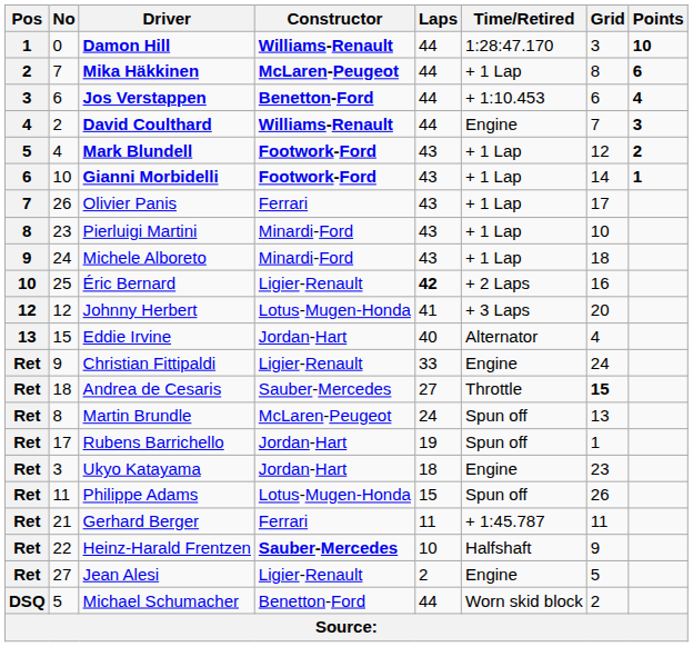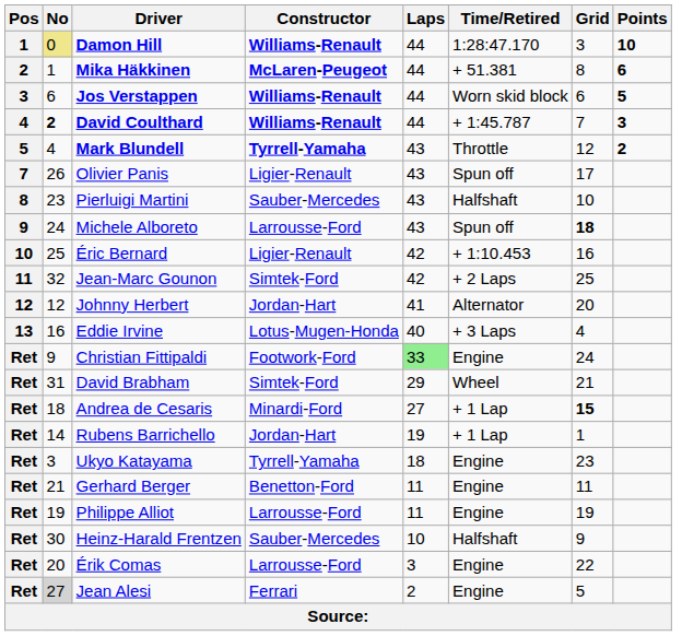 <table class="wikitable" style="font-size: 95%;">
 <tr>
 <th>Pos</th>
 <th>No</th>
 <th>Driver</th>
 <th>Constructor</th>
 <th>Laps</th>
 <th>Time/Retired</th>
 <th>Grid</th>
 <th>Points</th>
 </tr>
 <tr>
 <th>1</th>
-<td>0</td>
+<td style="background: khaki;">0</td>
 <td> <strong><a href='#'>Damon Hill</a></strong></td>
 <td><strong><a href='#'>Williams</a>-<a href='#'>Renault</a></strong></td>
 <td>44</td>
 <td>1:28:47.170</td>
 <td>3</td>
 <td><strong>10</strong></td>
 </tr>
 <tr>
 <th>2</th>
-<td>7</td>
+<td>1</td>
 <td> <strong><a href='#'>Mika Häkkinen</a></strong></td>
 <td><strong><a href='#'>McLaren</a>-<a href='#'>Peugeot</a></strong></td>
 <td>44</td>
-<td>+ 1 Lap</td>
+<td>+ 51.381</td>
 <td>8</td>
 <td><strong>6</strong></td>
 </tr>
 <tr>
 <th>3</th>
 <td>6</td>
 <td> <strong><a href='#'>Jos Verstappen</a></strong></td>
-<td><strong><a href='#'>Benetton</a>-<a href='#'>Ford</a></strong></td>
+<td><strong><a href='#'>Williams</a>-<a href='#'>Renault</a></strong></td>
 <td>44</td>
-<td>+ 1:10.453</td>
+<td>Worn skid block</td>
 <td>6</td>
-<td><strong>4</strong></td>
+<td><strong>5</strong></td>
 </tr>
 <tr>
 <th>4</th>
-<td>2</td>
+<td><strong>2</strong></td>
 <td> <strong><a href='#'>David Coulthard</a></strong></td>
 <td><strong><a href='#'>Williams</a>-<a href='#'>Renault</a></strong></td>
 <td>44</td>
-<td>Engine</td>
+<td>+ 1:45.787</td>
 <td>7</td>
 <td><strong>3</strong></td>
 </tr>
 <tr>
 <th>5</th>
 <td>4</td>
 <td> <strong><a href='#'>Mark Blundell</a></strong></td>
-<td><strong><a href='#'>Footwork</a>-<a href='#'>Ford</a></strong></td>
+<td><strong><a href='#'>Tyrrell</a>-<a href='#'>Yamaha</a></strong></td>
 <td>43</td>
-<td>+ 1 Lap</td>
+<td>Throttle</td>
 <td>12</td>
 <td><strong>2</strong></td>
-</tr>
-<tr>
-<th>6</th>
-<td>10</td>
-<td> <strong><a href='#'>Gianni Morbidelli</a></strong></td>
-<td><strong><a href='#'>Footwork</a>-<a href='#'>Ford</a></strong></td>
-<td>43</td>
-<td>+ 1 Lap</td>
-<td>14</td>
-<td><strong>1</strong></td>
 </tr>
 <tr>
 <th>7</th>
 <td>26</td>
 <td> <a href='#'>Olivier Panis</a></td>
-<td><a href='#'>Ferrari</a></td>
+<td><a href='#'>Ligier</a>-<a href='#'>Renault</a></td>
 <td>43</td>
-<td>+ 1 Lap</td>
+<td>Spun off</td>
 <td>17</td>
 <td> </td>
 </tr>
 <tr>
 <th>8</th>
 <td>23</td>
 <td> <a href='#'>Pierluigi Martini</a></td>
-<td><a href='#'>Minardi</a>-<a href='#'>Ford</a></td>
+<td><a href='#'>Sauber</a>-<a href='#'>Mercedes</a></td>
 <td>43</td>
-<td>+ 1 Lap</td>
+<td>Halfshaft</td>
 <td>10</td>
 <td> </td>
 </tr>
 <tr>
 <th>9</th>
 <td>24</td>
 <td> <a href='#'>Michele Alboreto</a></td>
-<td><a href='#'>Minardi</a>-<a href='#'>Ford</a></td>
+<td><a href='#'>Larrousse</a>-<a href='#'>Ford</a></td>
 <td>43</td>
-<td>+ 1 Lap</td>
-<td>18</td>
+<td>Spun off</td>
+<td><strong>18</strong></td>
 <td> </td>
 </tr>
 <tr>
 <th>10</th>
 <td>25</td>
 <td> <a href='#'>Éric Bernard</a></td>
 <td><a href='#'>Ligier</a>-<a href='#'>Renault</a></td>
-<td><strong>42</strong></td>
+<td>42</td>
+<td>+ 1:10.453</td>
+<td>16</td>
+<td> </td>
+</tr>
+<tr>
+<th>11</th>
+<td>32</td>
+<td> <a href='#'>Jean-Marc Gounon</a></td>
+<td><a href='#'>Simtek</a>-<a href='#'>Ford</a></td>
+<td>42</td>
 <td>+ 2 Laps</td>
-<td>16</td>
+<td>25</td>
 <td> </td>
 </tr>
 <tr>
 <th>12</th>
 <td>12</td>
 <td> <a href='#'>Johnny Herbert</a></td>
-<td><a href='#'>Lotus</a>-<a href='#'>Mugen-Honda</a></td>
+<td><a href='#'>Jordan</a>-<a href='#'>Hart</a></td>
 <td>41</td>
-<td>+ 3 Laps</td>
+<td>Alternator</td>
 <td>20</td>
 <td> </td>
 </tr>
 <tr>
 <th>13</th>
-<td>15</td>
+<td>16</td>
 <td> <a href='#'>Eddie Irvine</a></td>
-<td><a href='#'>Jordan</a>-<a href='#'>Hart</a></td>
+<td><a href='#'>Lotus</a>-<a href='#'>Mugen-Honda</a></td>
 <td>40</td>
-<td>Alternator</td>
+<td>+ 3 Laps</td>
 <td>4</td>
 <td> </td>
 </tr>
 <tr>
 <th>Ret</th>
 <td>9</td>
 <td> <a href='#'>Christian Fittipaldi</a></td>
-<td><a href='#'>Ligier</a>-<a href='#'>Renault</a></td>
-<td>33</td>
+<td><a href='#'>Footwork</a>-<a href='#'>Ford</a></td>
+<td style="background: lightgreen;">33</td>
 <td>Engine</td>
 <td>24</td>
 <td> </td>
 </tr>
 <tr>
 <th>Ret</th>
+<td>31</td>
+<td> <a href='#'>David Brabham</a></td>
+<td><a href='#'>Simtek</a>-<a href='#'>Ford</a></td>
+<td>29</td>
+<td>Wheel</td>
+<td>21</td>
+<td> </td>
+</tr>
+<tr>
+<th>Ret</th>
 <td>18</td>
 <td> <a href='#'>Andrea de Cesaris</a></td>
-<td><a href='#'>Sauber</a>-<a href='#'>Mercedes</a></td>
+<td><a href='#'>Minardi</a>-<a href='#'>Ford</a></td>
 <td>27</td>
-<td>Throttle</td>
+<td>+ 1 Lap</td>
 <td><strong>15</strong></td>
 <td> </td>
 </tr>
 <tr>
 <th>Ret</th>
-<td>8</td>
-<td> <a href='#'>Martin Brundle</a></td>
-<td><a href='#'>McLaren</a>-<a href='#'>Peugeot</a></td>
-<td>24</td>
-<td>Spun off</td>
-<td>13</td>
-<td> </td>
-</tr>
-<tr>
-<th>Ret</th>
-<td>17</td>
+<td>14</td>
 <td> <a href='#'>Rubens Barrichello</a></td>
 <td><a href='#'>Jordan</a>-<a href='#'>Hart</a></td>
 <td>19</td>
-<td>Spun off</td>
+<td>+ 1 Lap</td>
 <td>1</td>
 <td> </td>
 </tr>
 <tr>
 <th>Ret</th>
 <td>3</td>
 <td> <a href='#'>Ukyo Katayama</a></td>
-<td><a href='#'>Jordan</a>-<a href='#'>Hart</a></td>
+<td><a href='#'>Tyrrell</a>-<a href='#'>Yamaha</a></td>
 <td>18</td>
 <td>Engine</td>
 <td>23</td>
 <td> </td>
 </tr>
 <tr>
 <th>Ret</th>
-<td>11</td>
-<td> <a href='#'>Philippe Adams</a></td>
-<td><a href='#'>Lotus</a>-<a href='#'>Mugen-Honda</a></td>
-<td>15</td>
-<td>Spun off</td>
-<td>26</td>
-<td> </td>
-</tr>
-<tr>
-<th>Ret</th>
 <td>21</td>
 <td> <a href='#'>Gerhard Berger</a></td>
-<td><a href='#'>Ferrari</a></td>
+<td><a href='#'>Benetton</a>-<a href='#'>Ford</a></td>
 <td>11</td>
-<td>+ 1:45.787</td>
+<td>Engine</td>
 <td>11</td>
 <td> </td>
 </tr>
 <tr>
 <th>Ret</th>
-<td>22</td>
+<td>19</td>
+<td> <a href='#'>Philippe Alliot</a></td>
+<td><a href='#'>Larrousse</a>-<a href='#'>Ford</a></td>
+<td>11</td>
+<td>Engine</td>
+<td>19</td>
+<td> </td>
+</tr>
+<tr>
+<th>Ret</th>
+<td>30</td>
 <td> <a href='#'>Heinz-Harald Frentzen</a></td>
-<td><strong><a href='#'>Sauber</a>-<a href='#'>Mercedes</a></strong></td>
+<td><a href='#'>Sauber</a>-<a href='#'>Mercedes</a></td>
 <td>10</td>
 <td>Halfshaft</td>
 <td>9</td>
 <td> </td>
 </tr>
 <tr>
 <th>Ret</th>
-<td>27</td>
+<td>20</td>
+<td> <a href='#'>Érik Comas</a></td>
+<td><a href='#'>Larrousse</a>-<a href='#'>Ford</a></td>
+<td>3</td>
+<td>Engine</td>
+<td>22</td>
+<td> </td>
+</tr>
+<tr>
+<th>Ret</th>
+<td style="background: lightgrey;">27</td>
 <td> <a href='#'>Jean Alesi</a></td>
-<td><a href='#'>Ligier</a>-<a href='#'>Renault</a></td>
+<td><a href='#'>Ferrari</a></td>
 <td>2</td>
 <td>Engine</td>
 <td>5</td>
 <td> </td>
 </tr>
 <tr>
-<th>DSQ</th>
-<td>5</td>
-<td> <a href='#'>Michael Schumacher</a></td>
-<td><a href='#'>Benetton</a>-<a href='#'>Ford</a></td>
-<td>44</td>
-<td>Worn skid block</td>
-<td>2</td>
-<td> </td>
-</tr>
-<tr>
 <th colspan="8">Source:</th>
 </tr>
 </table>
